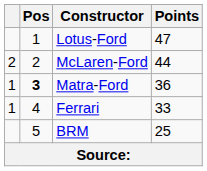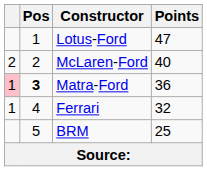 <table class="wikitable" style="font-size: 95%;">
 <tr>
 <th></th>
 <th>Pos</th>
 <th>Constructor</th>
 <th>Points</th>
 </tr>
 <tr>
 <td align="left"></td>
 <td style="text-align:center;">1</td>
 <td> <a href='#'>Lotus</a>-<a href='#'>Ford</a></td>
 <td style="text-align:left;">47</td>
 </tr>
 <tr>
 <td align="left"> 2</td>
 <td style="text-align:center;">2</td>
 <td> <a href='#'>McLaren</a>-<a href='#'>Ford</a></td>
-<td style="text-align:left;">44</td>
+<td style="text-align:left;">40</td>
 </tr>
 <tr>
-<td align="left"> 1</td>
+<td align="left" style="background: pink;"> 1</td>
 <td style="text-align:center;"><strong>3</strong></td>
 <td> <a href='#'>Matra</a>-<a href='#'>Ford</a></td>
 <td style="text-align:left;">36</td>
 </tr>
 <tr>
 <td align="left"> 1</td>
 <td style="text-align:center;">4</td>
 <td> <a href='#'>Ferrari</a></td>
-<td style="text-align:left;">33</td>
+<td style="text-align:left;">32</td>
 </tr>
 <tr>
 <td align="left"></td>
 <td style="text-align:center;">5</td>
 <td> <a href='#'>BRM</a></td>
 <td style="text-align:left;">25</td>
 </tr>
 <tr>
 <th colspan=4>Source: </th>
 </tr>
 </table>
